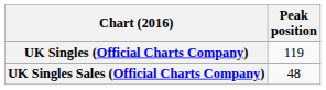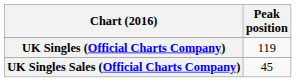 <table class="wikitable sortable plainrowheaders">
 <tr>
 <th scope="col">Chart (2016)</th>
 <th scope="col">Peak<br>position</th>
 </tr>
 <tr>
 </tr>
 <tr>
 <th scope="row">UK Singles (<a href='#'>Official Charts Company</a>)</th>
 <td style="text-align:center;">119</td>
 </tr>
 <tr>
 </tr>
 <tr>
 <th scope="row">UK Singles Sales (<a href='#'>Official Charts Company</a>)</th>
-<td style="text-align:center;">48</td>
+<td style="text-align:center;">45</td>
 </tr>
 </table>
